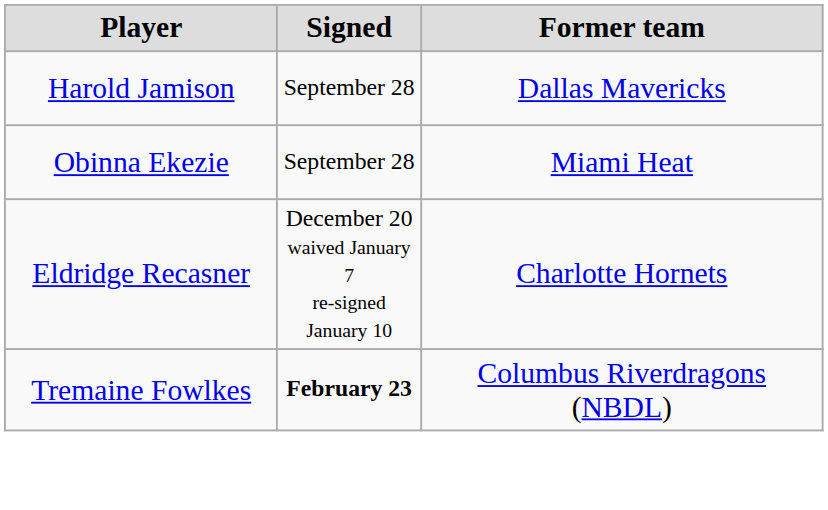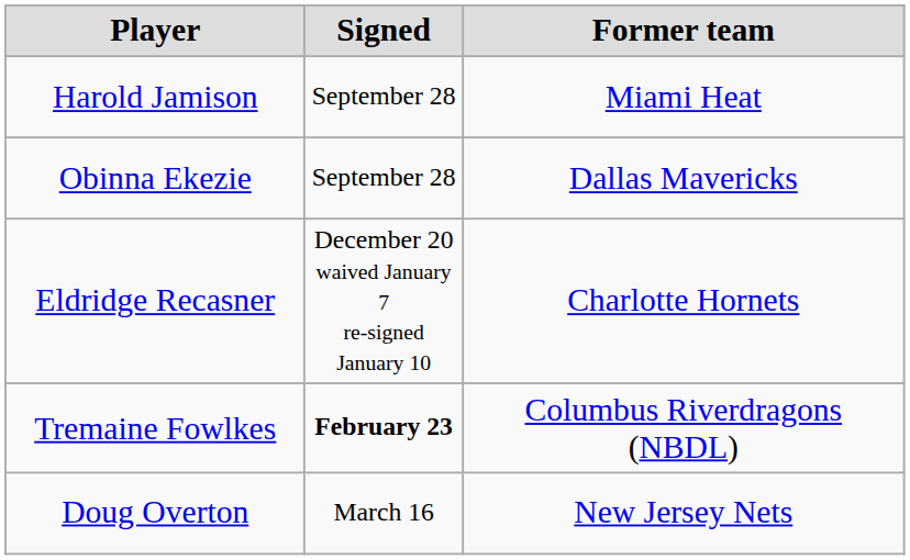 <table class="wikitable" style="text-align: center">
 <tr align="center" bgcolor="#dddddd">
 <td style="width:140px"><strong>Player</strong></td>
 <td style="width:70px"><strong>Signed</strong></td>
 <td style="width:210px"><strong>Former team</strong></td>
 </tr>
 <tr style="height:40px">
 <td><a href='#'>Harold Jamison</a></td>
 <td style="font-size: 80%">September 28</td>
-<td><a href='#'>Dallas Mavericks</a></td>
+<td><a href='#'>Miami Heat</a></td>
 </tr>
 <tr style="height:40px">
 <td><a href='#'>Obinna Ekezie</a></td>
 <td style="font-size: 80%">September 28</td>
-<td><a href='#'>Miami Heat</a></td>
+<td><a href='#'>Dallas Mavericks</a></td>
 </tr>
 <tr style="height:40px">
 <td><a href='#'>Eldridge Recasner</a></td>
 <td style="font-size: 80%">December 20 <br><small>waived January 7 <br>re-signed January 10</small></td>
 <td><a href='#'>Charlotte Hornets</a></td>
 </tr>
 <tr style="height:40px">
 <td><a href='#'>Tremaine Fowlkes</a></td>
 <td style="font-size: 80%"><strong>February 23</strong></td>
 <td><a href='#'>Columbus Riverdragons</a> (<a href='#'>NBDL</a>)</td>
 </tr>
+<tr style="height:40px">
+<td><a href='#'>Doug Overton</a></td>
+<td style="font-size: 80%">March 16</td>
+<td><a href='#'>New Jersey Nets</a></td>
+</tr>
 </table>
